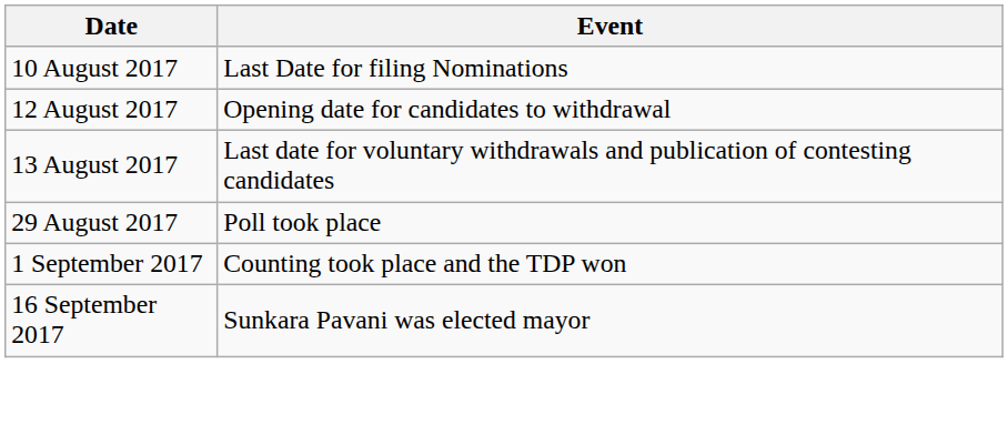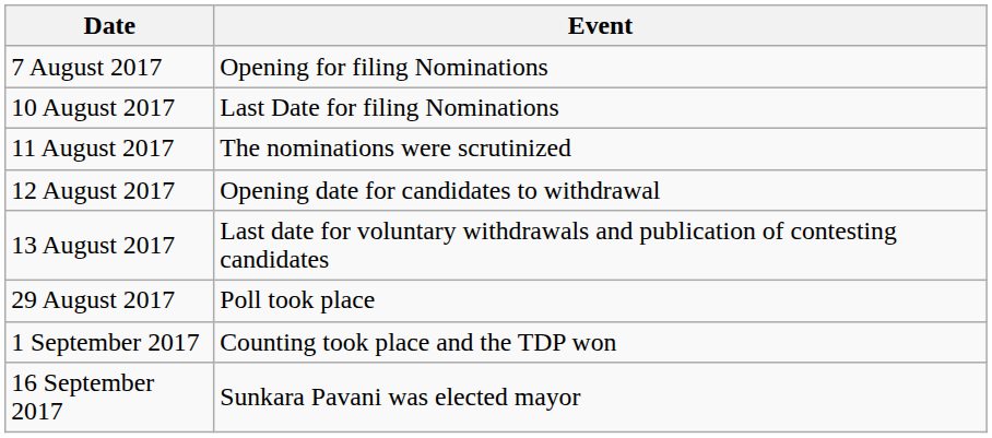 <table class="wikitable">
 <tr>
 <th><strong>Date</strong></th>
 <th><strong>Event</strong></th>
 </tr>
 <tr>
+<td>7 August 2017</td>
+<td>Opening for filing Nominations</td>
+</tr>
+<tr>
 <td>10 August 2017</td>
 <td>Last Date for filing Nominations</td>
+</tr>
+<tr>
+<td>11 August 2017</td>
+<td>The nominations were scrutinized</td>
 </tr>
 <tr>
 <td>12 August 2017</td>
 <td>Opening date for candidates to withdrawal</td>
 </tr>
 <tr>
 <td>13 August 2017</td>
 <td>Last date for voluntary withdrawals and publication of contesting candidates</td>
 </tr>
 <tr>
 <td>29 August 2017</td>
 <td>Poll took place</td>
 </tr>
 <tr>
 <td>1 September 2017</td>
 <td>Counting took place and the TDP won</td>
 </tr>
 <tr>
 <td>16 September 2017</td>
 <td>Sunkara Pavani was elected mayor</td>
 </tr>
 </table>
